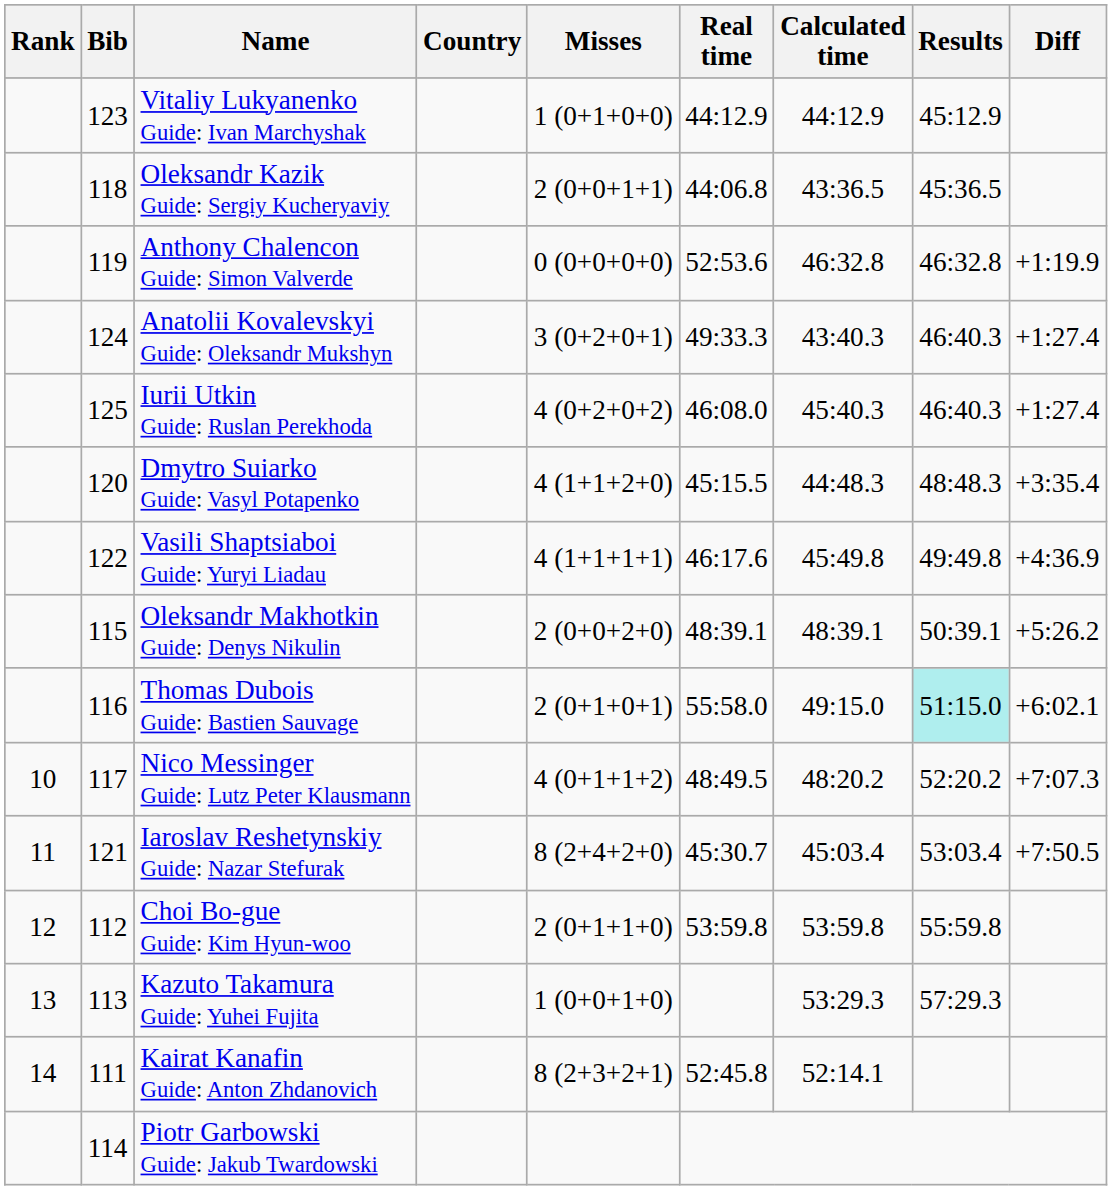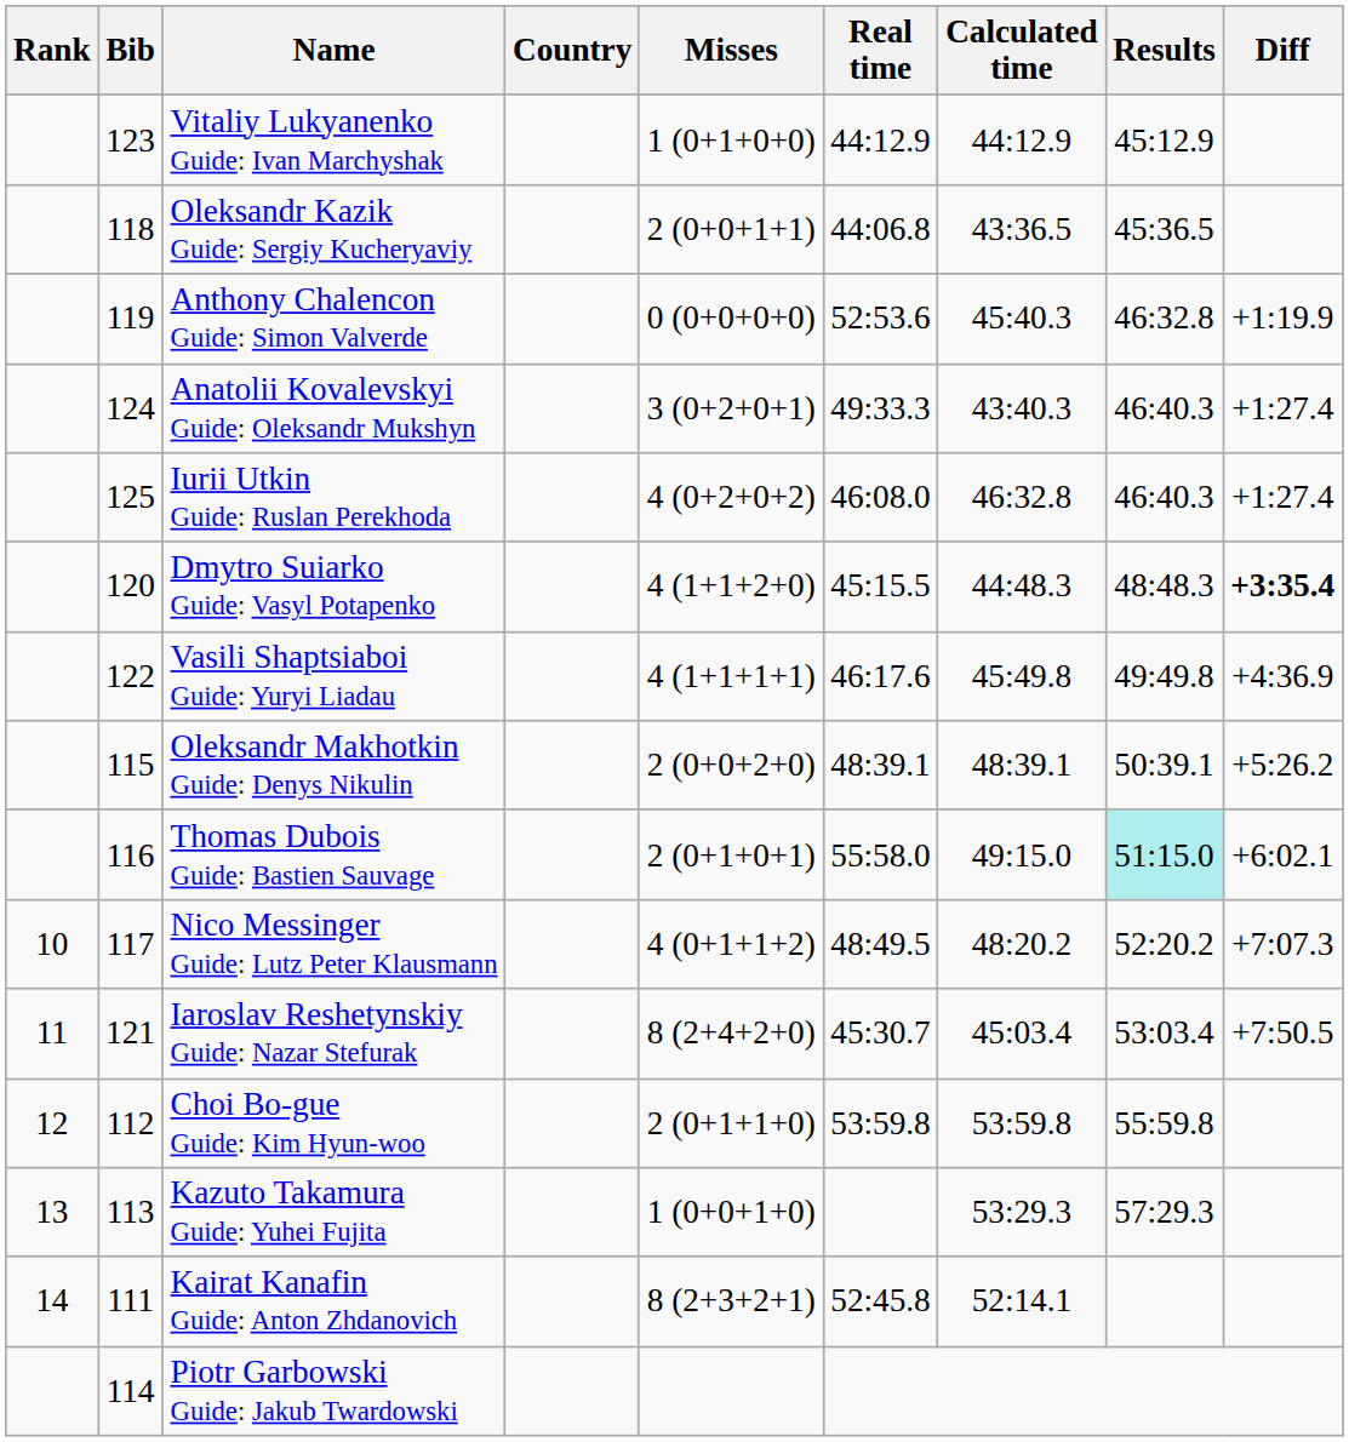 <table class="wikitable sortable" style="text-align:center">
 <tr>
 <th>Rank</th>
 <th>Bib</th>
 <th>Name</th>
 <th>Country</th>
 <th>Misses</th>
 <th>Real<br>time</th>
 <th>Calculated<br>time</th>
 <th>Results</th>
 <th>Diff</th>
 </tr>
 <tr>
 <td></td>
 <td>123</td>
 <td align="left"><a href='#'>Vitaliy Lukyanenko</a><br><small><a href='#'>Guide</a>: <a href='#'>Ivan Marchyshak</a></small></td>
 <td align="left"></td>
 <td>1 (0+1+0+0)</td>
 <td>44:12.9</td>
 <td>44:12.9</td>
 <td>45:12.9</td>
 <td></td>
 </tr>
 <tr>
 <td></td>
 <td>118</td>
 <td align="left"><a href='#'>Oleksandr Kazik</a><br><small><a href='#'>Guide</a>: <a href='#'>Sergiy Kucheryaviy</a></small></td>
 <td align="left"></td>
 <td>2 (0+0+1+1)</td>
 <td>44:06.8</td>
 <td>43:36.5</td>
 <td>45:36.5</td>
 <td></td>
 </tr>
 <tr>
 <td></td>
 <td>119</td>
 <td align="left"><a href='#'>Anthony Chalencon</a><br><small><a href='#'>Guide</a>: <a href='#'>Simon Valverde</a></small></td>
 <td align="left"></td>
 <td>0 (0+0+0+0)</td>
 <td>52:53.6</td>
-<td>46:32.8</td>
+<td>45:40.3</td>
 <td>46:32.8</td>
 <td>+1:19.9</td>
 </tr>
 <tr>
 <td></td>
 <td>124</td>
 <td align="left"><a href='#'>Anatolii Kovalevskyi</a><br><small><a href='#'>Guide</a>: <a href='#'>Oleksandr Mukshyn</a></small></td>
 <td align="left"></td>
 <td>3 (0+2+0+1)</td>
 <td>49:33.3</td>
 <td>43:40.3</td>
 <td>46:40.3</td>
 <td>+1:27.4</td>
 </tr>
 <tr>
 <td></td>
 <td>125</td>
 <td align="left"><a href='#'>Iurii Utkin</a><br><small><a href='#'>Guide</a>: <a href='#'>Ruslan Perekhoda</a></small></td>
 <td align="left"></td>
 <td>4 (0+2+0+2)</td>
 <td>46:08.0</td>
-<td>45:40.3</td>
+<td>46:32.8</td>
 <td>46:40.3</td>
 <td>+1:27.4</td>
 </tr>
 <tr>
 <td></td>
 <td>120</td>
 <td align="left"><a href='#'>Dmytro Suiarko</a><br><small><a href='#'>Guide</a>: <a href='#'>Vasyl Potapenko</a></small></td>
 <td align="left"></td>
 <td>4 (1+1+2+0)</td>
 <td>45:15.5</td>
 <td>44:48.3</td>
 <td>48:48.3</td>
-<td>+3:35.4</td>
+<td><strong>+3:35.4</strong></td>
 </tr>
 <tr>
 <td></td>
 <td>122</td>
 <td align="left"><a href='#'>Vasili Shaptsiaboi</a><br><small><a href='#'>Guide</a>: <a href='#'>Yuryi Liadau</a></small></td>
 <td align="left"></td>
 <td>4 (1+1+1+1)</td>
 <td>46:17.6</td>
 <td>45:49.8</td>
 <td>49:49.8</td>
 <td>+4:36.9</td>
 </tr>
 <tr>
 <td></td>
 <td>115</td>
 <td align="left"><a href='#'>Oleksandr Makhotkin</a><br><small><a href='#'>Guide</a>: <a href='#'>Denys Nikulin</a></small></td>
 <td align="left"></td>
 <td>2 (0+0+2+0)</td>
 <td>48:39.1</td>
 <td>48:39.1</td>
 <td>50:39.1</td>
 <td>+5:26.2</td>
 </tr>
 <tr>
 <td></td>
 <td>116</td>
 <td align="left"><a href='#'>Thomas Dubois</a><br><small><a href='#'>Guide</a>: <a href='#'>Bastien Sauvage</a></small></td>
 <td align="left"></td>
 <td>2 (0+1+0+1)</td>
 <td>55:58.0</td>
 <td>49:15.0</td>
 <td style="background: paleturquoise;">51:15.0</td>
 <td>+6:02.1</td>
 </tr>
 <tr>
 <td>10</td>
 <td>117</td>
 <td align="left"><a href='#'>Nico Messinger</a><br><small><a href='#'>Guide</a>: <a href='#'>Lutz Peter Klausmann</a></small></td>
 <td align="left"></td>
 <td>4 (0+1+1+2)</td>
 <td>48:49.5</td>
 <td>48:20.2</td>
 <td>52:20.2</td>
 <td>+7:07.3</td>
 </tr>
 <tr>
 <td>11</td>
 <td>121</td>
 <td align="left"><a href='#'>Iaroslav Reshetynskiy</a><br><small><a href='#'>Guide</a>: <a href='#'>Nazar Stefurak</a></small></td>
 <td align="left"></td>
 <td>8 (2+4+2+0)</td>
 <td>45:30.7</td>
 <td>45:03.4</td>
 <td>53:03.4</td>
 <td>+7:50.5</td>
 </tr>
 <tr>
 <td>12</td>
 <td>112</td>
 <td align="left"><a href='#'>Choi Bo-gue</a><br><small><a href='#'>Guide</a>: <a href='#'>Kim Hyun-woo</a></small></td>
 <td align="left"></td>
 <td>2 (0+1+1+0)</td>
 <td>53:59.8</td>
 <td>53:59.8</td>
 <td>55:59.8</td>
 <td></td>
 </tr>
 <tr>
 <td>13</td>
 <td>113</td>
 <td align="left"><a href='#'>Kazuto Takamura</a><br><small><a href='#'>Guide</a>: <a href='#'>Yuhei Fujita</a></small></td>
 <td align="left"></td>
 <td>1 (0+0+1+0)</td>
 <td></td>
 <td>53:29.3</td>
 <td>57:29.3</td>
 <td></td>
 </tr>
 <tr>
 <td>14</td>
 <td>111</td>
 <td align="left"><a href='#'>Kairat Kanafin</a><br><small><a href='#'>Guide</a>: <a href='#'>Anton Zhdanovich</a></small></td>
 <td align="left"></td>
 <td>8 (2+3+2+1)</td>
 <td>52:45.8</td>
 <td>52:14.1</td>
 <td></td>
 <td></td>
 </tr>
 <tr>
 <td></td>
 <td>114</td>
 <td align="left"><a href='#'>Piotr Garbowski</a><br><small><a href='#'>Guide</a>: <a href='#'>Jakub Twardowski</a></small></td>
 <td align="left"></td>
 <td></td>
 <td colspan=4></td>
 </tr>
 </table>
